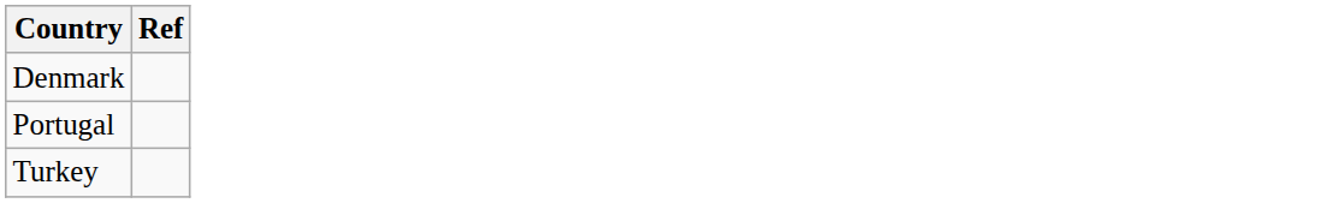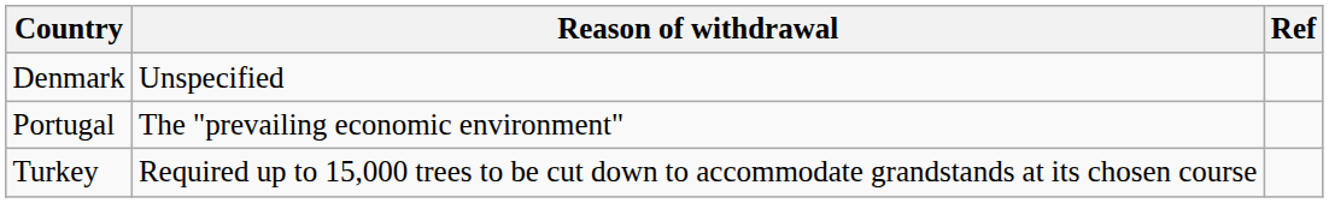 <table class="wikitable">
 <tr>
 <th>Country</th>
+<th>Reason of withdrawal</th>
 <th>Ref</th>
 </tr>
 <tr>
 <td>Denmark</td>
+<td>Unspecified</td>
 <td></td>
 </tr>
 <tr>
 <td>Portugal</td>
+<td>The "prevailing economic environment"</td>
 <td></td>
 </tr>
 <tr>
 <td>Turkey</td>
+<td>Required up to 15,000 trees to be cut down to accommodate grandstands at its chosen course</td>
 <td></td>
 </tr>
 </table>
